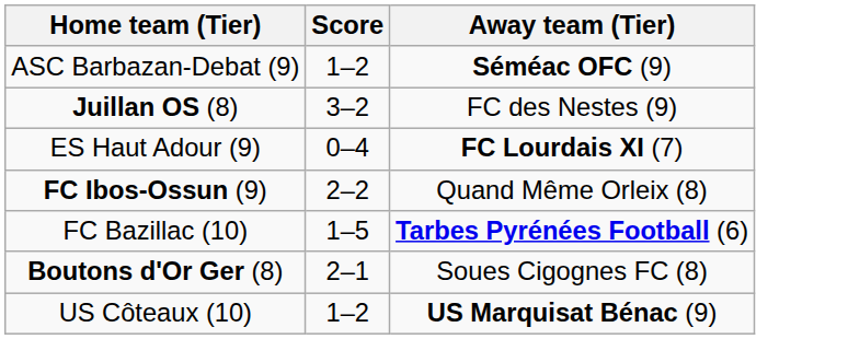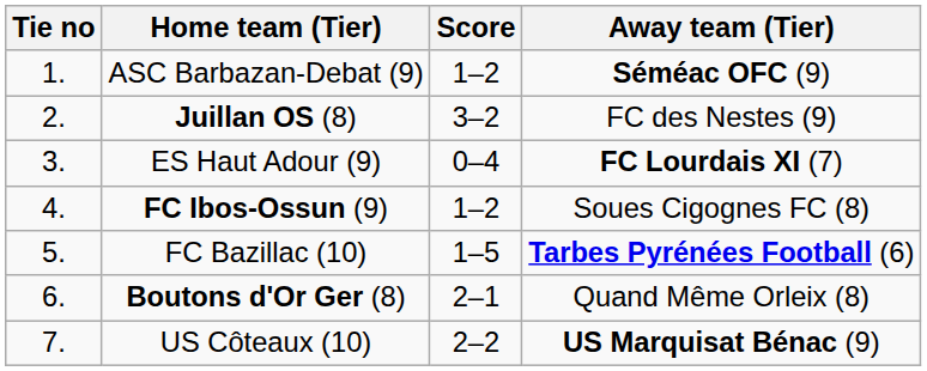 <table class="wikitable" style="text-align: center">
 <tr>
+<th>Tie no</th>
 <th>Home team (Tier)</th>
 <th>Score</th>
 <th>Away team (Tier)</th>
 </tr>
 <tr>
+<td>1.</td>
 <td>ASC Barbazan-Debat (9)</td>
 <td>1–2</td>
 <td><strong>Séméac OFC</strong> (9)</td>
 </tr>
 <tr>
+<td>2.</td>
 <td><strong>Juillan OS</strong> (8)</td>
 <td>3–2</td>
 <td>FC des Nestes (9)</td>
 </tr>
 <tr>
+<td>3.</td>
 <td>ES Haut Adour (9)</td>
 <td>0–4</td>
 <td><strong>FC Lourdais XI</strong> (7)</td>
 </tr>
 <tr>
+<td>4.</td>
 <td><strong>FC Ibos-Ossun</strong> (9)</td>
-<td>2–2 </td>
-<td>Quand Même Orleix (8)</td>
+<td>1–2</td>
+<td>Soues Cigognes FC (8)</td>
 </tr>
 <tr>
+<td>5.</td>
 <td>FC Bazillac (10)</td>
 <td>1–5</td>
 <td><strong><a href='#'>Tarbes Pyrénées Football</a></strong> (6)</td>
 </tr>
 <tr>
+<td>6.</td>
 <td><strong>Boutons d'Or Ger</strong> (8)</td>
 <td>2–1</td>
-<td>Soues Cigognes FC (8)</td>
+<td>Quand Même Orleix (8)</td>
 </tr>
 <tr>
+<td>7.</td>
 <td>US Côteaux (10)</td>
-<td>1–2</td>
+<td>2–2 </td>
 <td><strong>US Marquisat Bénac</strong> (9)</td>
 </tr>
 </table>
